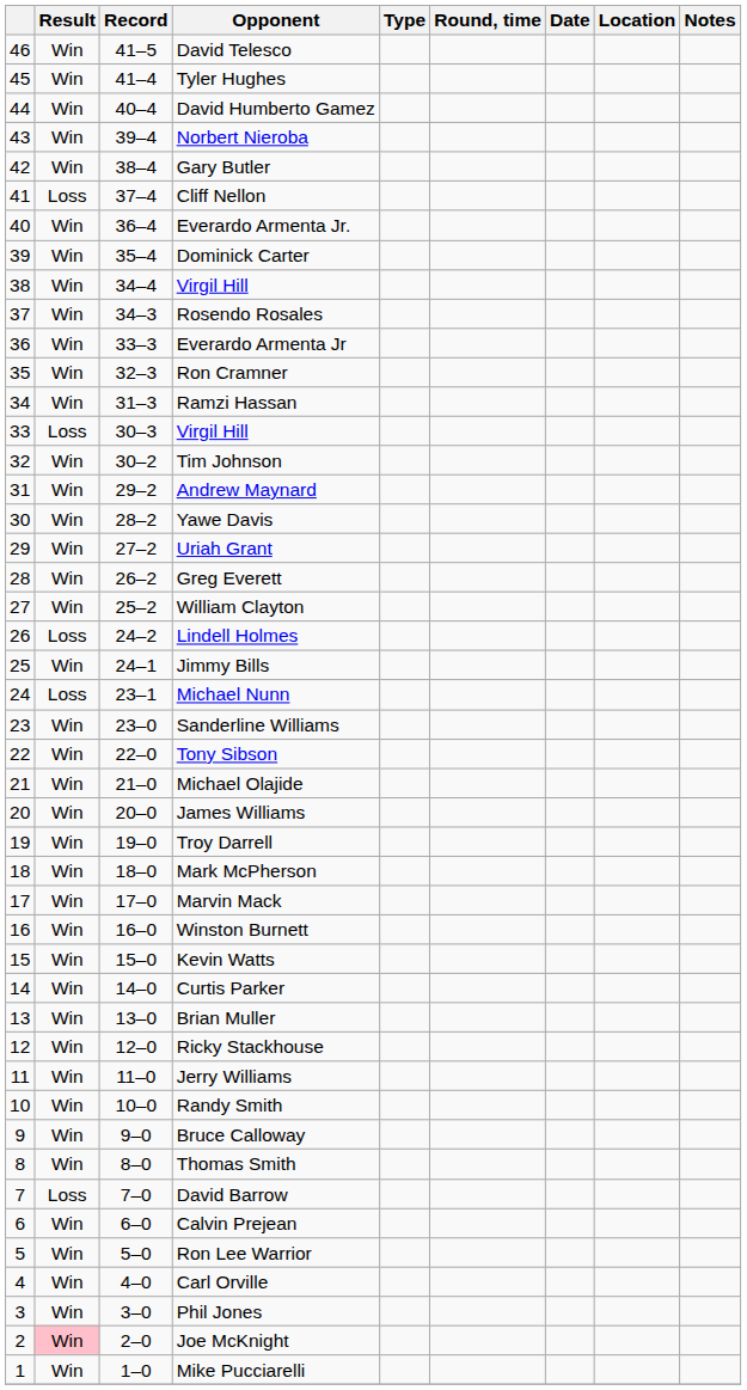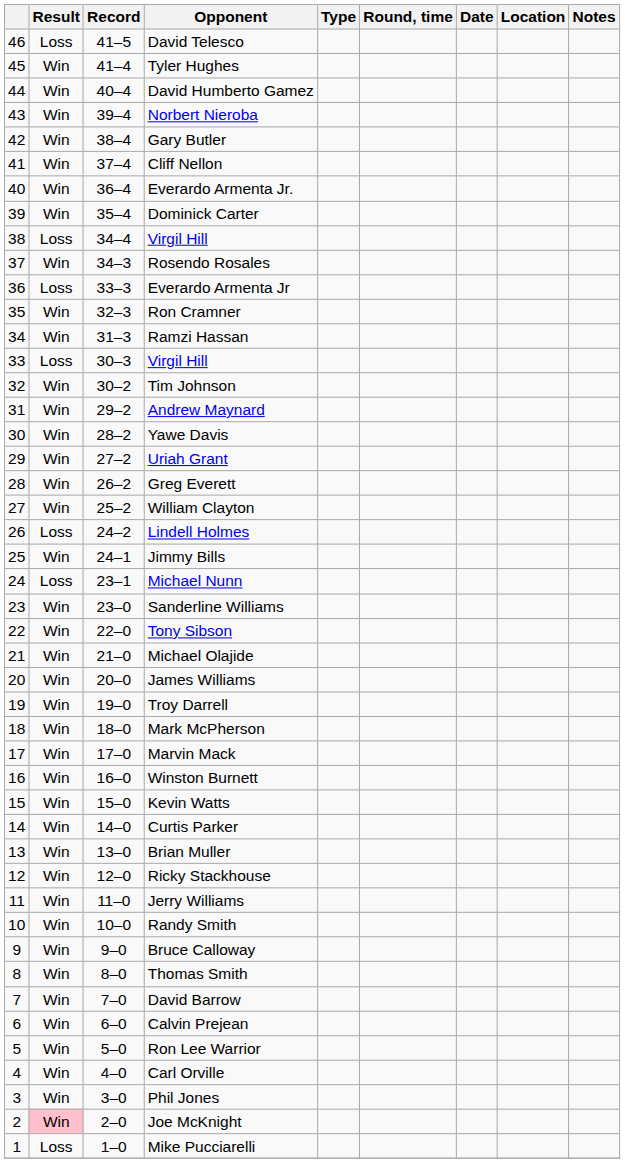 <table class="wikitable" style="text-align:center; font-size:95%">
 <tr>
 <th></th>
 <th>Result</th>
 <th>Record</th>
 <th>Opponent</th>
 <th>Type</th>
 <th>Round, time</th>
 <th>Date</th>
 <th>Location</th>
 <th>Notes</th>
 </tr>
 <tr>
 <td>46</td>
-<td>Win</td>
+<td>Loss</td>
 <td>41–5</td>
 <td align=left> David Telesco</td>
 <td></td>
 <td></td>
 <td></td>
 <td align=left> </td>
 <td align=left></td>
 </tr>
 <tr>
 <td>45</td>
 <td>Win</td>
 <td>41–4</td>
 <td align=left> Tyler Hughes</td>
 <td></td>
 <td></td>
 <td></td>
 <td align=left> </td>
 <td align=left></td>
 </tr>
 <tr>
 <td>44</td>
 <td>Win</td>
 <td>40–4</td>
 <td align=left> David Humberto Gamez</td>
 <td></td>
 <td></td>
 <td></td>
 <td align=left> </td>
 <td align=left></td>
 </tr>
 <tr>
 <td>43</td>
 <td>Win</td>
 <td>39–4</td>
 <td align=left> <a href='#'>Norbert Nieroba</a></td>
 <td></td>
 <td></td>
 <td></td>
 <td align=left> </td>
 <td align=left></td>
 </tr>
 <tr>
 <td>42</td>
 <td>Win</td>
 <td>38–4</td>
 <td align=left> Gary Butler</td>
 <td></td>
 <td></td>
 <td></td>
 <td align=left> </td>
 <td align=left></td>
 </tr>
 <tr>
 <td>41</td>
-<td>Loss</td>
+<td>Win</td>
 <td>37–4</td>
 <td align=left> Cliff Nellon</td>
 <td></td>
 <td></td>
 <td></td>
 <td align=left> </td>
 <td align=left></td>
 </tr>
 <tr>
 <td>40</td>
 <td>Win</td>
 <td>36–4</td>
 <td align=left> Everardo Armenta Jr.</td>
 <td></td>
 <td></td>
 <td></td>
 <td align=left> </td>
 <td align=left></td>
 </tr>
 <tr>
 <td>39</td>
 <td>Win</td>
 <td>35–4</td>
 <td align=left> Dominick Carter</td>
 <td></td>
 <td></td>
 <td></td>
 <td align=left> </td>
 <td align=left></td>
 </tr>
 <tr>
 <td>38</td>
-<td>Win</td>
+<td>Loss</td>
 <td>34–4</td>
 <td align=left> <a href='#'>Virgil Hill</a></td>
 <td></td>
 <td></td>
 <td></td>
 <td align=left> </td>
 <td align=left></td>
 </tr>
 <tr>
 <td>37</td>
 <td>Win</td>
 <td>34–3</td>
 <td align=left> Rosendo Rosales</td>
 <td></td>
 <td></td>
 <td></td>
 <td align=left> </td>
 <td align=left></td>
 </tr>
 <tr>
 <td>36</td>
-<td>Win</td>
+<td>Loss</td>
 <td>33–3</td>
 <td align=left> Everardo Armenta Jr</td>
 <td></td>
 <td></td>
 <td></td>
 <td align=left> </td>
 <td align=left></td>
 </tr>
 <tr>
 <td>35</td>
 <td>Win</td>
 <td>32–3</td>
 <td align=left> Ron Cramner</td>
 <td></td>
 <td></td>
 <td></td>
 <td align=left> </td>
 <td align=left></td>
 </tr>
 <tr>
 <td>34</td>
 <td>Win</td>
 <td>31–3</td>
 <td align=left> Ramzi Hassan</td>
 <td></td>
 <td></td>
 <td></td>
 <td align=left> </td>
 <td align=left></td>
 </tr>
 <tr>
 <td>33</td>
 <td>Loss</td>
 <td>30–3</td>
 <td align=left> <a href='#'>Virgil Hill</a></td>
 <td></td>
 <td></td>
 <td></td>
 <td align=left> </td>
 <td align=left></td>
 </tr>
 <tr>
 <td>32</td>
 <td>Win</td>
 <td>30–2</td>
 <td align=left> Tim Johnson</td>
 <td></td>
 <td></td>
 <td></td>
 <td align=left> </td>
 <td align=left></td>
 </tr>
 <tr>
 <td>31</td>
 <td>Win</td>
 <td>29–2</td>
 <td align=left> <a href='#'>Andrew Maynard</a></td>
 <td></td>
 <td></td>
 <td></td>
 <td align=left> </td>
 <td align=left></td>
 </tr>
 <tr>
 <td>30</td>
 <td>Win</td>
 <td>28–2</td>
 <td align=left> Yawe Davis</td>
 <td></td>
 <td></td>
 <td></td>
 <td align=left> </td>
 <td align=left></td>
 </tr>
 <tr>
 <td>29</td>
 <td>Win</td>
 <td>27–2</td>
 <td align=left> <a href='#'>Uriah Grant</a></td>
 <td></td>
 <td></td>
 <td></td>
 <td align=left> </td>
 <td align=left></td>
 </tr>
 <tr>
 <td>28</td>
 <td>Win</td>
 <td>26–2</td>
 <td align=left> Greg Everett</td>
 <td></td>
 <td></td>
 <td></td>
 <td align=left> </td>
 <td align=left></td>
 </tr>
 <tr>
 <td>27</td>
 <td>Win</td>
 <td>25–2</td>
 <td align=left> William Clayton</td>
 <td></td>
 <td></td>
 <td></td>
 <td align=left> </td>
 <td align=left></td>
 </tr>
 <tr>
 <td>26</td>
 <td>Loss</td>
 <td>24–2</td>
 <td align=left> <a href='#'>Lindell Holmes</a></td>
 <td></td>
 <td></td>
 <td></td>
 <td align=left> </td>
 <td align=left></td>
 </tr>
 <tr>
 <td>25</td>
 <td>Win</td>
 <td>24–1</td>
 <td align=left> Jimmy Bills</td>
 <td></td>
 <td></td>
 <td></td>
 <td align=left> </td>
 <td align=left></td>
 </tr>
 <tr>
 <td>24</td>
 <td>Loss</td>
 <td>23–1</td>
 <td align=left> <a href='#'>Michael Nunn</a></td>
 <td></td>
 <td></td>
 <td></td>
 <td align=left> </td>
 <td align=left></td>
 </tr>
 <tr>
 <td>23</td>
 <td>Win</td>
 <td>23–0</td>
 <td align=left> Sanderline Williams</td>
 <td></td>
 <td></td>
 <td></td>
 <td align=left> </td>
 <td align=left></td>
 </tr>
 <tr>
 <td>22</td>
 <td>Win</td>
 <td>22–0</td>
 <td align=left> <a href='#'>Tony Sibson</a></td>
 <td></td>
 <td></td>
 <td></td>
 <td align=left> </td>
 <td align=left></td>
 </tr>
 <tr>
 <td>21</td>
 <td>Win</td>
 <td>21–0</td>
 <td align=left> Michael Olajide</td>
 <td></td>
 <td></td>
 <td></td>
 <td align=left> </td>
 <td align=left></td>
 </tr>
 <tr>
 <td>20</td>
 <td>Win</td>
 <td>20–0</td>
 <td align=left> James Williams</td>
 <td></td>
 <td></td>
 <td></td>
 <td align=left> </td>
 <td align=left></td>
 </tr>
 <tr>
 <td>19</td>
 <td>Win</td>
 <td>19–0</td>
 <td align=left> Troy Darrell</td>
 <td></td>
 <td></td>
 <td></td>
 <td align=left> </td>
 <td align=left></td>
 </tr>
 <tr>
 <td>18</td>
 <td>Win</td>
 <td>18–0</td>
 <td align=left> Mark McPherson</td>
 <td></td>
 <td></td>
 <td></td>
 <td align=left> </td>
 <td align=left></td>
 </tr>
 <tr>
 <td>17</td>
 <td>Win</td>
 <td>17–0</td>
 <td align=left> Marvin Mack</td>
 <td></td>
 <td></td>
 <td></td>
 <td align=left> </td>
 <td align=left></td>
 </tr>
 <tr>
 <td>16</td>
 <td>Win</td>
 <td>16–0</td>
 <td align=left> Winston Burnett</td>
 <td></td>
 <td></td>
 <td></td>
 <td align=left> </td>
 <td align=left></td>
 </tr>
 <tr>
 <td>15</td>
 <td>Win</td>
 <td>15–0</td>
 <td align=left> Kevin Watts</td>
 <td></td>
 <td></td>
 <td></td>
 <td align=left> </td>
 <td align=left></td>
 </tr>
 <tr>
 <td>14</td>
 <td>Win</td>
 <td>14–0</td>
 <td align=left> Curtis Parker</td>
 <td></td>
 <td></td>
 <td></td>
 <td align=left> </td>
 <td align=left></td>
 </tr>
 <tr>
 <td>13</td>
 <td>Win</td>
 <td>13–0</td>
 <td align=left> Brian Muller</td>
 <td></td>
 <td></td>
 <td></td>
 <td align=left> </td>
 <td align=left></td>
 </tr>
 <tr>
 <td>12</td>
 <td>Win</td>
 <td>12–0</td>
 <td align=left> Ricky Stackhouse</td>
 <td></td>
 <td></td>
 <td></td>
 <td align=left> </td>
 <td align=left></td>
 </tr>
 <tr>
 <td>11</td>
 <td>Win</td>
 <td>11–0</td>
 <td align=left> Jerry Williams</td>
 <td></td>
 <td></td>
 <td></td>
 <td align=left> </td>
 <td align=left></td>
 </tr>
 <tr>
 <td>10</td>
 <td>Win</td>
 <td>10–0</td>
 <td align=left> Randy Smith</td>
 <td></td>
 <td></td>
 <td></td>
 <td align=left> </td>
 <td align=left></td>
 </tr>
 <tr>
 <td>9</td>
 <td>Win</td>
 <td>9–0</td>
 <td align=left> Bruce Calloway</td>
 <td></td>
 <td></td>
 <td></td>
 <td align=left> </td>
 <td align=left></td>
 </tr>
 <tr>
 <td>8</td>
 <td>Win</td>
 <td>8–0</td>
 <td align=left> Thomas Smith</td>
 <td></td>
 <td></td>
 <td></td>
 <td align=left> </td>
 <td align=left></td>
 </tr>
 <tr>
 <td>7</td>
-<td>Loss</td>
+<td>Win</td>
 <td>7–0</td>
 <td align=left> David Barrow</td>
 <td></td>
 <td></td>
 <td></td>
 <td align=left> </td>
 <td align=left></td>
 </tr>
 <tr>
 <td>6</td>
 <td>Win</td>
 <td>6–0</td>
 <td align=left> Calvin Prejean</td>
 <td></td>
 <td></td>
 <td></td>
 <td align=left> </td>
 <td align=left></td>
 </tr>
 <tr>
 <td>5</td>
 <td>Win</td>
 <td>5–0</td>
 <td align=left> Ron Lee Warrior</td>
 <td></td>
 <td></td>
 <td></td>
 <td align=left> </td>
 <td align=left></td>
 </tr>
 <tr>
 <td>4</td>
 <td>Win</td>
 <td>4–0</td>
 <td align=left> Carl Orville</td>
 <td></td>
 <td></td>
 <td></td>
 <td align=left> </td>
 <td align=left></td>
 </tr>
 <tr>
 <td>3</td>
 <td>Win</td>
 <td>3–0</td>
 <td align=left> Phil Jones</td>
 <td></td>
 <td></td>
 <td></td>
 <td align=left> </td>
 <td align=left></td>
 </tr>
 <tr>
 <td>2</td>
 <td style="background: pink;">Win</td>
 <td>2–0</td>
 <td align=left> Joe McKnight</td>
 <td></td>
 <td></td>
 <td></td>
 <td align=left> </td>
 <td align=left></td>
 </tr>
 <tr>
 <td>1</td>
-<td>Win</td>
+<td>Loss</td>
 <td>1–0</td>
 <td align=left> Mike Pucciarelli</td>
 <td></td>
 <td></td>
 <td></td>
 <td align=left> </td>
 <td align=left></td>
 </tr>
 <tr>
 </tr>
 </table>
